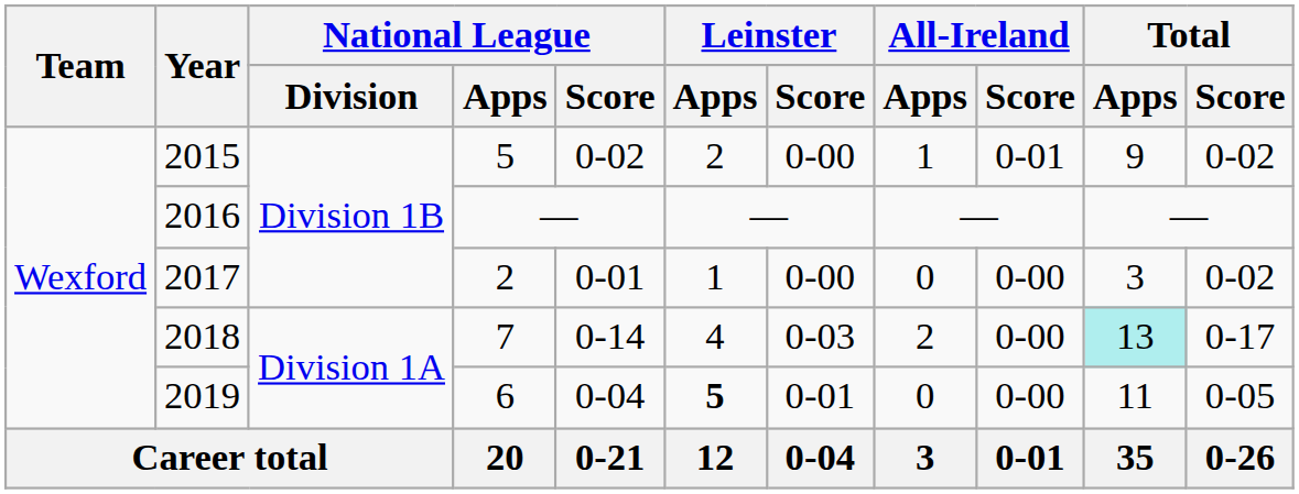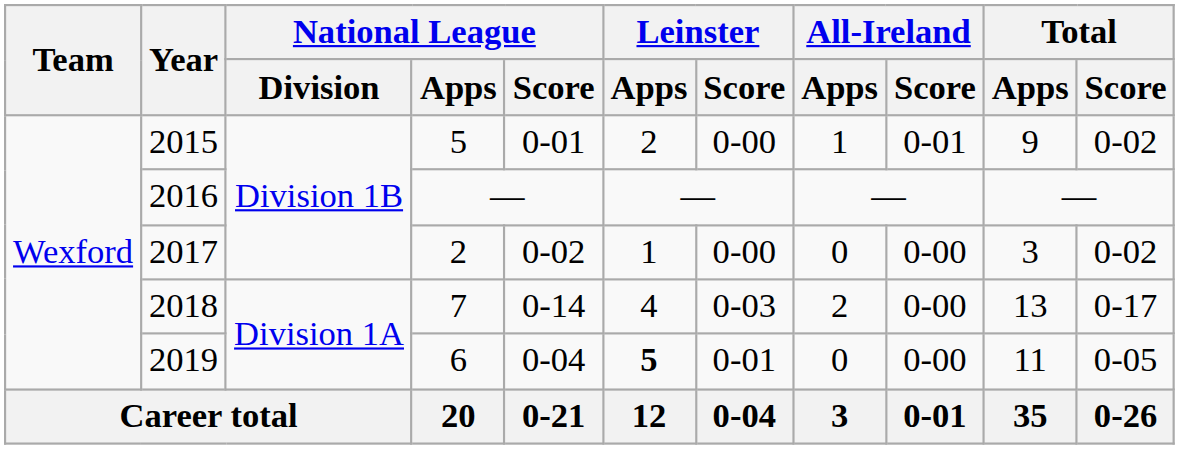 <table class="wikitable" style="text-align:center">
 <tr>
 <th rowspan="2">Team</th>
 <th rowspan="2">Year</th>
 <th colspan="3"><a href='#'>National League</a></th>
 <th colspan="2"><a href='#'>Leinster</a></th>
 <th colspan="2"><a href='#'>All-Ireland</a></th>
 <th colspan="2">Total</th>
 </tr>
 <tr>
 <th>Division</th>
 <th>Apps</th>
 <th>Score</th>
 <th>Apps</th>
 <th>Score</th>
 <th>Apps</th>
 <th>Score</th>
 <th>Apps</th>
 <th>Score</th>
 </tr>
 <tr>
 <td rowspan="5"><a href='#'>Wexford</a></td>
 <td>2015</td>
 <td rowspan="3"><a href='#'>Division 1B</a></td>
 <td>5</td>
-<td>0-02</td>
+<td>0-01</td>
 <td>2</td>
 <td>0-00</td>
 <td>1</td>
 <td>0-01</td>
 <td>9</td>
 <td>0-02</td>
 </tr>
 <tr>
 <td>2016</td>
 <td colspan=2>—</td>
 <td colspan=2>—</td>
 <td colspan=2>—</td>
 <td colspan=2>—</td>
 </tr>
 <tr>
 <td>2017</td>
 <td>2</td>
-<td>0-01</td>
+<td>0-02</td>
 <td>1</td>
 <td>0-00</td>
 <td>0</td>
 <td>0-00</td>
 <td>3</td>
 <td>0-02</td>
 </tr>
 <tr>
 <td>2018</td>
 <td rowspan="2"><a href='#'>Division 1A</a></td>
 <td>7</td>
 <td>0-14</td>
 <td>4</td>
 <td>0-03</td>
 <td>2</td>
 <td>0-00</td>
-<td style="background: paleturquoise;">13</td>
+<td>13</td>
 <td>0-17</td>
 </tr>
 <tr>
 <td>2019</td>
 <td>6</td>
 <td>0-04</td>
 <td><strong>5</strong></td>
 <td>0-01</td>
 <td>0</td>
 <td>0-00</td>
 <td>11</td>
 <td>0-05</td>
 </tr>
 <tr>
 <th colspan="3">Career total</th>
 <th>20</th>
 <th>0-21</th>
 <th>12</th>
 <th>0-04</th>
 <th>3</th>
 <th>0-01</th>
 <th>35</th>
 <th>0-26</th>
 </tr>
 </table>
